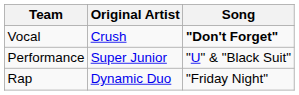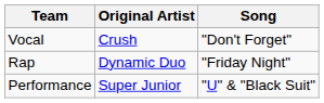 <table class="wikitable">
 <tr>
 <th>Team</th>
 <th>Original Artist</th>
 <th>Song</th>
 </tr>
 <tr>
 <td>Vocal</td>
 <td><a href='#'>Crush</a></td>
-<td><strong>"Don't Forget"</strong></td>
+<td>"Don't Forget"</td>
+</tr>
+<tr>
+<td>Rap</td>
+<td><a href='#'>Dynamic Duo</a></td>
+<td>"Friday Night"</td>
 </tr>
 <tr>
 <td>Performance</td>
 <td><a href='#'>Super Junior</a></td>
 <td>"<a href='#'>U</a>" & "Black Suit"</td>
 </tr>
-<tr>
-<td>Rap</td>
-<td><a href='#'>Dynamic Duo</a></td>
-<td>"Friday Night"</td>
-</tr>
 </table>
